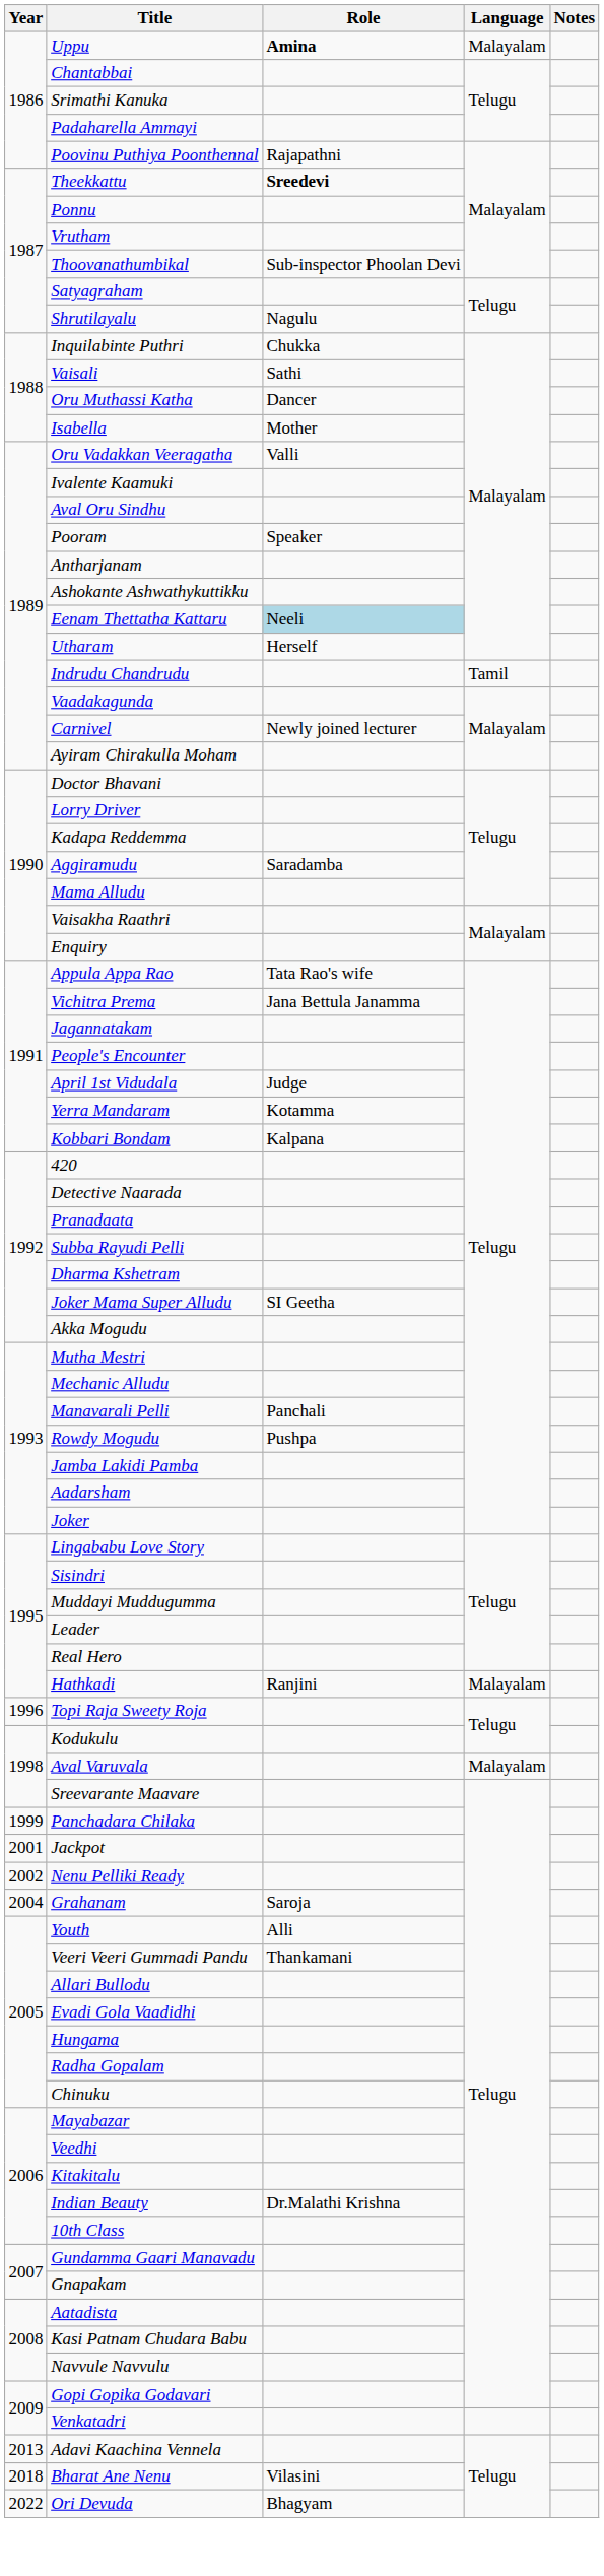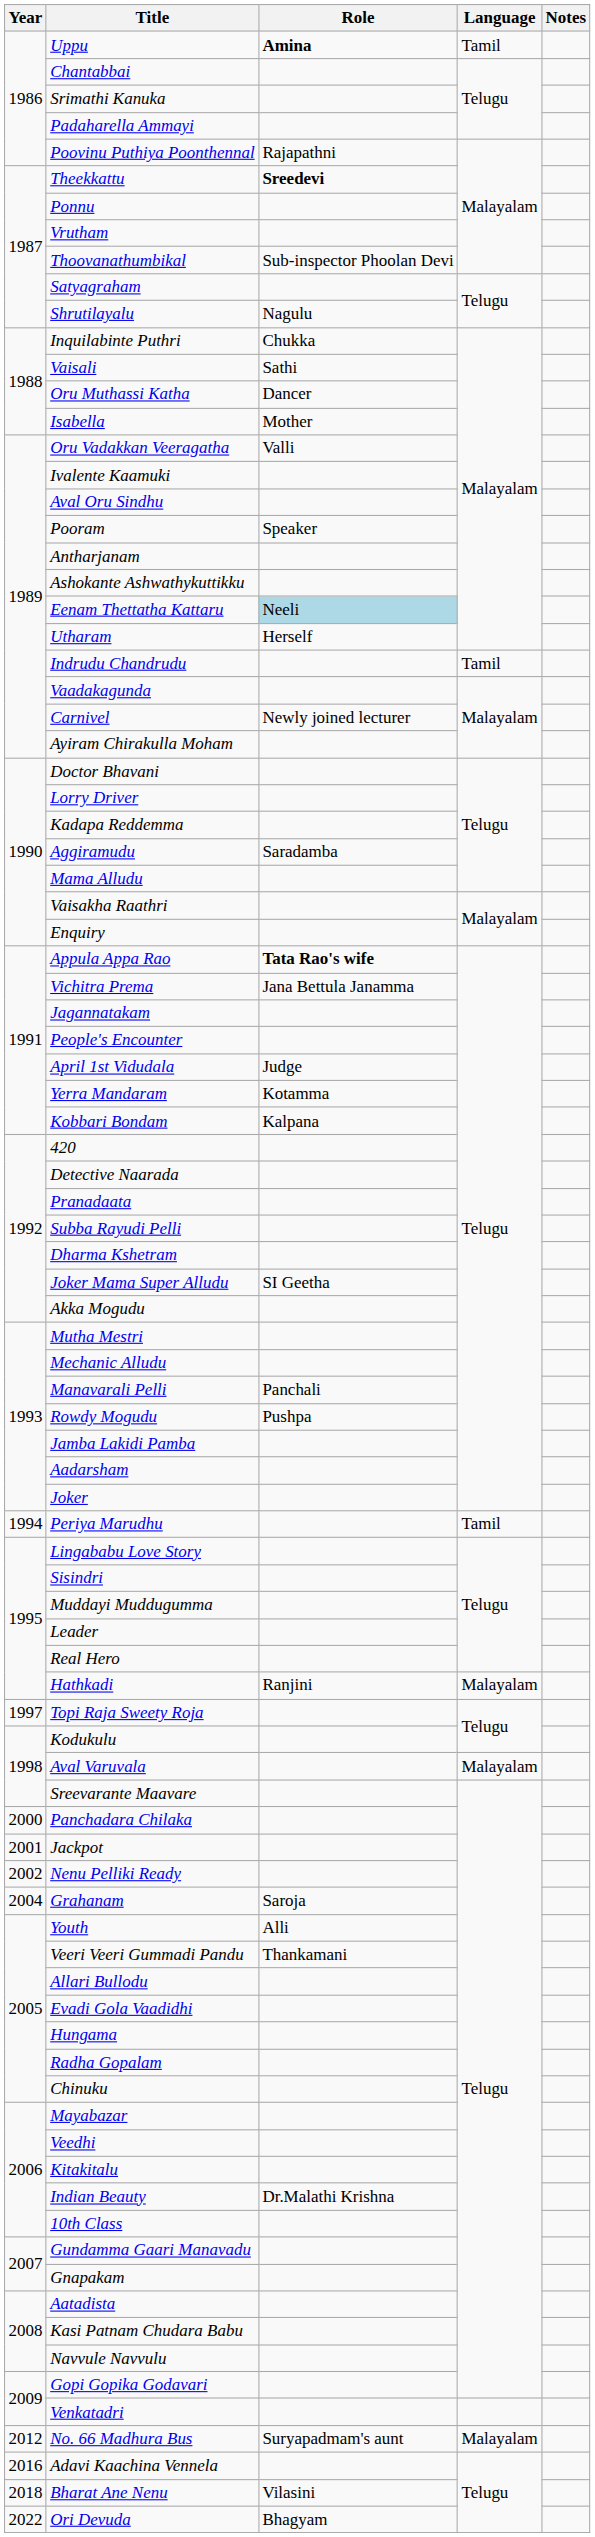 <table class="wikitable sortable" style="font-size:100%;">
 <tr>
 <th>Year</th>
 <th class="unsortable">Title</th>
 <th class="unsortable">Role</th>
 <th class="unsortable">Language</th>
 <th class="unsortable">Notes</th>
 </tr>
 <tr>
 <td rowspan="5">1986</td>
 <td><em><a href='#'>Uppu</a></em></td>
 <td><strong>Amina</strong></td>
-<td>Malayalam</td>
+<td>Tamil</td>
 <td></td>
 </tr>
 <tr>
 <td><em><a href='#'>Chantabbai</a></em></td>
 <td></td>
 <td rowspan="3">Telugu</td>
 <td></td>
 </tr>
 <tr>
 <td><em>Srimathi Kanuka</em></td>
 <td></td>
 <td></td>
 </tr>
 <tr>
 <td><em><a href='#'>Padaharella Ammayi</a></em></td>
 <td></td>
 <td></td>
 </tr>
 <tr>
 <td><em><a href='#'>Poovinu Puthiya Poonthennal</a></em></td>
 <td>Rajapathni</td>
 <td rowspan="5">Malayalam</td>
 <td></td>
 </tr>
 <tr>
 <td rowspan="6">1987</td>
 <td><em><a href='#'>Theekkattu</a></em></td>
 <td><strong>Sreedevi</strong></td>
 <td></td>
 </tr>
 <tr>
 <td><em><a href='#'>Ponnu</a></em></td>
 <td></td>
 <td></td>
 </tr>
 <tr>
 <td><em><a href='#'>Vrutham</a></em></td>
 <td></td>
 <td></td>
 </tr>
 <tr>
 <td><em><a href='#'>Thoovanathumbikal</a></em></td>
 <td>Sub-inspector Phoolan Devi</td>
 <td></td>
 </tr>
 <tr>
 <td><em><a href='#'>Satyagraham</a></em></td>
 <td></td>
 <td rowspan="2">Telugu</td>
 <td></td>
 </tr>
 <tr>
 <td><em><a href='#'>Shrutilayalu</a></em></td>
 <td>Nagulu</td>
 <td></td>
 </tr>
 <tr>
 <td rowspan="4">1988</td>
 <td><em>Inquilabinte Puthri</em></td>
 <td>Chukka</td>
 <td rowspan="12">Malayalam</td>
 <td></td>
 </tr>
 <tr>
 <td><em><a href='#'>Vaisali</a></em></td>
 <td>Sathi</td>
 <td></td>
 </tr>
 <tr>
 <td><em><a href='#'>Oru Muthassi Katha</a></em></td>
 <td>Dancer</td>
 <td></td>
 </tr>
 <tr>
 <td><em><a href='#'>Isabella</a></em></td>
 <td>Mother</td>
 <td></td>
 </tr>
 <tr>
 <td rowspan="12">1989</td>
 <td><em><a href='#'>Oru Vadakkan Veeragatha</a></em></td>
 <td>Valli</td>
 <td></td>
 </tr>
 <tr>
 <td><em>Ivalente Kaamuki</em></td>
 <td></td>
 <td></td>
 </tr>
 <tr>
 <td><em><a href='#'>Aval Oru Sindhu</a></em></td>
 <td></td>
 <td></td>
 </tr>
 <tr>
 <td><em>Pooram</em></td>
 <td>Speaker</td>
 <td></td>
 </tr>
 <tr>
 <td><em>Antharjanam</em></td>
 <td></td>
 <td></td>
 </tr>
 <tr>
 <td><em>Ashokante Ashwathykuttikku</em></td>
 <td></td>
 <td></td>
 </tr>
 <tr>
 <td><em><a href='#'>Eenam Thettatha Kattaru</a></em></td>
 <td style="background: lightblue;">Neeli</td>
 <td></td>
 </tr>
 <tr>
 <td><em><a href='#'>Utharam</a></em></td>
 <td>Herself</td>
 <td></td>
 </tr>
 <tr>
 <td><em><a href='#'>Indrudu Chandrudu</a></em></td>
 <td></td>
 <td>Tamil</td>
 <td></td>
 </tr>
 <tr>
 <td><em><a href='#'>Vaadakagunda</a></em></td>
 <td></td>
 <td rowspan="3">Malayalam</td>
 <td></td>
 </tr>
 <tr>
 <td><em><a href='#'>Carnivel</a></em></td>
 <td>Newly joined lecturer</td>
 <td></td>
 </tr>
 <tr>
 <td><em>Ayiram Chirakulla Moham</em></td>
 <td></td>
 <td></td>
 </tr>
 <tr>
 <td rowspan="7">1990</td>
 <td><em>Doctor Bhavani</em></td>
 <td></td>
 <td rowspan="5">Telugu</td>
 <td></td>
 </tr>
 <tr>
 <td><em><a href='#'>Lorry Driver</a></em></td>
 <td></td>
 <td></td>
 </tr>
 <tr>
 <td><em>Kadapa Reddemma</em></td>
 <td></td>
 <td></td>
 </tr>
 <tr>
 <td><em><a href='#'>Aggiramudu</a></em></td>
 <td>Saradamba</td>
 <td></td>
 </tr>
 <tr>
 <td><em><a href='#'>Mama Alludu</a></em></td>
 <td></td>
 <td></td>
 </tr>
 <tr>
 <td><em>Vaisakha Raathri</em></td>
 <td></td>
 <td rowspan="2">Malayalam</td>
 <td></td>
 </tr>
 <tr>
 <td><em>Enquiry</em></td>
 <td></td>
 <td></td>
 </tr>
 <tr>
 <td rowspan="7">1991</td>
 <td><em><a href='#'>Appula Appa Rao</a></em></td>
-<td>Tata Rao's wife</td>
+<td><strong>Tata Rao's wife</strong></td>
 <td rowspan="21">Telugu</td>
 <td></td>
 </tr>
 <tr>
 <td><em><a href='#'>Vichitra Prema</a></em></td>
 <td>Jana Bettula Janamma</td>
 <td></td>
 </tr>
 <tr>
 <td><em><a href='#'>Jagannatakam</a></em></td>
 <td></td>
 <td></td>
 </tr>
 <tr>
 <td><em><a href='#'>People's Encounter</a></em></td>
 <td></td>
 <td></td>
 </tr>
 <tr>
 <td><em><a href='#'>April 1st Vidudala</a></em></td>
 <td>Judge</td>
 <td></td>
 </tr>
 <tr>
 <td><em><a href='#'>Yerra Mandaram</a></em></td>
 <td>Kotamma</td>
 <td></td>
 </tr>
 <tr>
 <td><em><a href='#'>Kobbari Bondam</a></em></td>
 <td>Kalpana</td>
 <td></td>
 </tr>
 <tr>
 <td rowspan="7">1992</td>
 <td><em>420</em></td>
 <td></td>
 <td></td>
 </tr>
 <tr>
 <td><em>Detective Naarada</em></td>
 <td></td>
 <td></td>
 </tr>
 <tr>
 <td><em><a href='#'>Pranadaata</a></em></td>
 <td></td>
 <td></td>
 </tr>
 <tr>
 <td><em><a href='#'>Subba Rayudi Pelli</a></em></td>
 <td></td>
 <td></td>
 </tr>
 <tr>
 <td><em><a href='#'>Dharma Kshetram</a></em></td>
 <td></td>
 <td></td>
 </tr>
 <tr>
 <td><em><a href='#'>Joker Mama Super Alludu</a></em></td>
 <td>SI Geetha</td>
 <td></td>
 </tr>
 <tr>
 <td><em>Akka Mogudu</em></td>
 <td></td>
 <td></td>
 </tr>
 <tr>
 <td rowspan="7">1993</td>
 <td><em><a href='#'>Mutha Mestri</a></em></td>
 <td></td>
 <td></td>
 </tr>
 <tr>
 <td><em><a href='#'>Mechanic Alludu</a></em></td>
 <td></td>
 <td></td>
 </tr>
 <tr>
 <td><em><a href='#'>Manavarali Pelli</a></em></td>
 <td>Panchali</td>
 <td></td>
 </tr>
 <tr>
 <td><em><a href='#'>Rowdy Mogudu</a></em></td>
 <td>Pushpa</td>
 <td></td>
 </tr>
 <tr>
 <td><em><a href='#'>Jamba Lakidi Pamba</a></em></td>
 <td></td>
 <td></td>
 </tr>
 <tr>
 <td><em><a href='#'>Aadarsham</a></em></td>
 <td></td>
 </tr>
 <tr>
 <td><em><a href='#'>Joker</a></em></td>
 <td></td>
 <td></td>
 </tr>
 <tr>
+<td>1994</td>
+<td><em><a href='#'>Periya Marudhu</a></em></td>
+<td></td>
+<td>Tamil</td>
+<td></td>
+</tr>
+<tr>
 <td rowspan="6">1995</td>
 <td><em><a href='#'>Lingababu Love Story</a></em></td>
 <td></td>
 <td rowspan="5">Telugu</td>
 <td></td>
 </tr>
 <tr>
 <td><em><a href='#'>Sisindri</a></em></td>
 <td></td>
 <td></td>
 </tr>
 <tr>
 <td><em>Muddayi Muddugumma</em></td>
 <td></td>
 <td></td>
 </tr>
 <tr>
 <td><em>Leader</em></td>
 <td></td>
 <td></td>
 </tr>
 <tr>
 <td><em>Real Hero</em></td>
 <td></td>
 <td></td>
 </tr>
 <tr>
 <td><em><a href='#'>Hathkadi</a></em></td>
 <td>Ranjini</td>
 <td>Malayalam</td>
 <td></td>
 </tr>
 <tr>
-<td>1996</td>
+<td>1997</td>
 <td><em><a href='#'>Topi Raja Sweety Roja</a></em></td>
 <td></td>
 <td rowspan="2">Telugu</td>
 <td></td>
 </tr>
 <tr>
 <td rowspan="3">1998</td>
 <td><em>Kodukulu</em></td>
 <td></td>
 <td></td>
 </tr>
 <tr>
 <td><em><a href='#'>Aval Varuvala</a></em></td>
 <td></td>
 <td>Malayalam</td>
 <td></td>
 </tr>
 <tr>
 <td><em>Sreevarante Maavare</em></td>
 <td></td>
 <td rowspan="23">Telugu</td>
 <td></td>
 </tr>
 <tr>
-<td>1999</td>
+<td>2000</td>
 <td><em><a href='#'>Panchadara Chilaka</a></em></td>
 <td></td>
 <td></td>
 </tr>
 <tr>
 <td>2001</td>
 <td><em>Jackpot</em></td>
 <td></td>
 <td></td>
 </tr>
 <tr>
 <td>2002</td>
 <td><em><a href='#'>Nenu Pelliki Ready</a></em></td>
 <td></td>
 <td></td>
 </tr>
 <tr>
 <td>2004</td>
 <td><em><a href='#'>Grahanam</a></em></td>
 <td>Saroja</td>
 <td></td>
 </tr>
 <tr>
 <td rowspan="7">2005</td>
 <td><em><a href='#'>Youth</a></em></td>
 <td>Alli</td>
 <td></td>
 </tr>
 <tr>
 <td><em>Veeri Veeri Gummadi Pandu</em></td>
 <td>Thankamani</td>
 <td></td>
 </tr>
 <tr>
 <td><em><a href='#'>Allari Bullodu</a></em></td>
 <td></td>
 <td></td>
 </tr>
 <tr>
 <td><em><a href='#'>Evadi Gola Vaadidhi</a></em></td>
 <td></td>
 <td></td>
 </tr>
 <tr>
 <td><em><a href='#'>Hungama</a></em></td>
 <td></td>
 <td></td>
 </tr>
 <tr>
 <td><em><a href='#'>Radha Gopalam</a></em></td>
 <td></td>
 <td></td>
 </tr>
 <tr>
 <td><em>Chinuku</em></td>
 <td></td>
 <td></td>
 </tr>
 <tr>
 <td rowspan="5">2006</td>
 <td><em><a href='#'>Mayabazar</a></em></td>
 <td></td>
 <td></td>
 </tr>
 <tr>
 <td><em><a href='#'>Veedhi</a></em></td>
 <td></td>
 <td></td>
 </tr>
 <tr>
 <td><em><a href='#'>Kitakitalu</a></em></td>
 <td></td>
 <td></td>
 </tr>
 <tr>
 <td><em><a href='#'>Indian Beauty</a></em></td>
 <td>Dr.Malathi Krishna</td>
 <td></td>
 </tr>
 <tr>
 <td><em><a href='#'>10th Class</a></em></td>
 <td></td>
 <td></td>
 </tr>
 <tr>
 <td rowspan="2">2007</td>
 <td><em><a href='#'>Gundamma Gaari Manavadu</a></em></td>
 <td></td>
 <td></td>
 </tr>
 <tr>
 <td><em>Gnapakam</em></td>
 <td></td>
 <td></td>
 </tr>
 <tr>
 <td rowspan="3">2008</td>
 <td><em><a href='#'>Aatadista</a></em></td>
 <td></td>
 <td></td>
 </tr>
 <tr>
 <td><em>Kasi Patnam Chudara Babu</em></td>
 <td></td>
 <td></td>
 </tr>
 <tr>
 <td><em>Navvule Navvulu</em></td>
 <td></td>
 <td></td>
 </tr>
 <tr>
 <td rowspan="2">2009</td>
 <td><em><a href='#'>Gopi Gopika Godavari</a></em></td>
 <td></td>
 <td></td>
 </tr>
 <tr>
 <td><em><a href='#'>Venkatadri</a></em></td>
 <td></td>
 <td></td>
 </tr>
 <tr>
-<td>2013</td>
+<td>2012</td>
+<td><em><a href='#'>No. 66 Madhura Bus</a></em></td>
+<td>Suryapadmam's aunt</td>
+<td>Malayalam</td>
+<td></td>
+</tr>
+<tr>
+<td>2016</td>
 <td><em>Adavi Kaachina Vennela</em></td>
 <td></td>
 <td rowspan="3">Telugu</td>
 <td></td>
 </tr>
 <tr>
 <td>2018</td>
 <td><em><a href='#'>Bharat Ane Nenu</a></em></td>
 <td>Vilasini</td>
 <td></td>
 </tr>
 <tr>
 <td>2022</td>
 <td><em><a href='#'>Ori Devuda</a></em></td>
 <td>Bhagyam</td>
 <td></td>
 </tr>
 <tr>
 </tr>
 </table>
